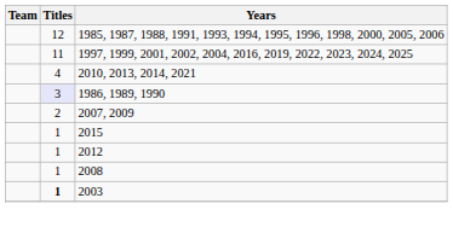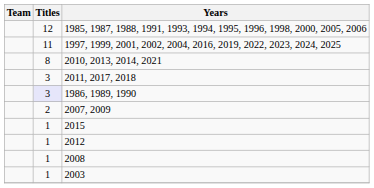 <table class="wikitable sortable" style="text-align:center">
 <tr>
 <th>Team</th>
 <th>Titles</th>
 <th>Years</th>
 </tr>
 <tr>
 <td style=><strong></strong></td>
 <td>12</td>
 <td align=left>1985, 1987, 1988, 1991, 1993, 1994, 1995, 1996, 1998, 2000, 2005, 2006</td>
 </tr>
 <tr>
 <td style=><strong></strong></td>
 <td>11</td>
 <td align=left>1997, 1999, 2001, 2002, 2004, 2016, 2019, 2022, 2023, 2024, 2025</td>
 </tr>
 <tr>
 <td style=><strong></strong></td>
-<td>4</td>
+<td>8</td>
 <td align=left>2010, 2013, 2014, 2021</td>
+</tr>
+<tr>
+<td style=><strong></strong></td>
+<td>3</td>
+<td align=left>2011, 2017, 2018</td>
 </tr>
 <tr>
 <td style=><strong></strong></td>
 <td style="background: lavender;">3</td>
 <td align=left>1986, 1989, 1990</td>
 </tr>
 <tr>
 <td style=><strong></strong></td>
 <td>2</td>
 <td align=left>2007, 2009</td>
 </tr>
 <tr>
 <td style=><strong></strong></td>
 <td>1</td>
 <td align=left>2015</td>
 </tr>
 <tr>
 <td style=><strong></strong></td>
 <td>1</td>
 <td align=left>2012</td>
 </tr>
 <tr>
 <td style=><strong></strong></td>
 <td>1</td>
 <td align=left>2008</td>
 </tr>
 <tr>
 <td style=><strong></strong></td>
-<td><strong>1</strong></td>
+<td>1</td>
 <td align=left>2003</td>
 </tr>
 <tr>
 </tr>
 </table>
